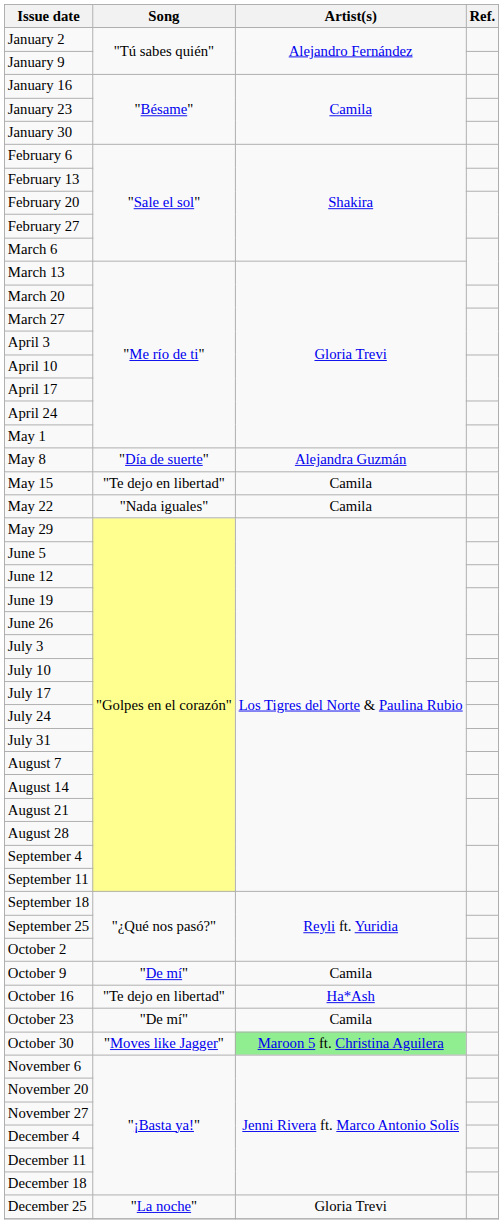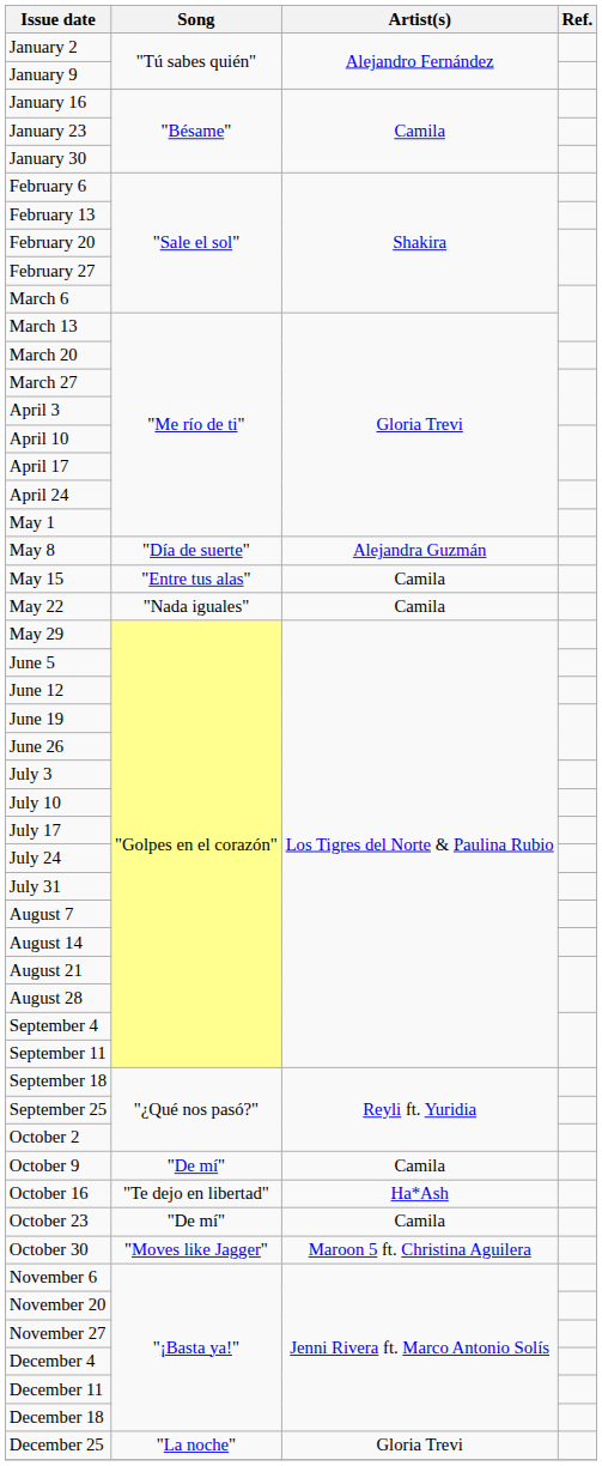 <table class="wikitable">
 <tr>
 <th>Issue date</th>
 <th>Song</th>
 <th>Artist(s)</th>
 <th>Ref.</th>
 </tr>
 <tr>
 <td>January 2</td>
 <td style="text-align: center;" rowspan="2">"Tú sabes quién"</td>
 <td style="text-align: center;" rowspan="2"><a href='#'>Alejandro Fernández</a></td>
 <td style="text-align: center;"></td>
 </tr>
 <tr>
 <td>January 9</td>
 <td style="text-align: center;"></td>
 </tr>
 <tr>
 <td>January 16</td>
 <td style="text-align: center;" rowspan="3">"<a href='#'>Bésame</a>"</td>
 <td style="text-align: center;" rowspan="3"><a href='#'>Camila</a></td>
 <td style="text-align: center;"></td>
 </tr>
 <tr>
 <td>January 23</td>
 <td style="text-align: center;"></td>
 </tr>
 <tr>
 <td>January 30</td>
 <td style="text-align: center;"></td>
 </tr>
 <tr>
 <td>February 6</td>
 <td style="text-align: center;" rowspan="5">"<a href='#'>Sale el sol</a>"</td>
 <td style="text-align: center;" rowspan="5"><a href='#'>Shakira</a></td>
 <td style="text-align: center;"></td>
 </tr>
 <tr>
 <td>February 13</td>
 <td style="text-align: center;"></td>
 </tr>
 <tr>
 <td>February 20</td>
 <td style="text-align: center;" rowspan="2"></td>
 </tr>
 <tr>
 <td>February 27</td>
 </tr>
 <tr>
 <td>March 6</td>
 <td style="text-align: center;" rowspan="2"></td>
 </tr>
 <tr>
 <td>March 13</td>
 <td style="text-align: center;" rowspan="8">"<a href='#'>Me río de ti</a>"</td>
 <td style="text-align: center;" rowspan="8"><a href='#'>Gloria Trevi</a></td>
 </tr>
 <tr>
 <td>March 20</td>
 <td style="text-align: center;"></td>
 </tr>
 <tr>
 <td>March 27</td>
 <td style="text-align: center;" rowspan="2"></td>
 </tr>
 <tr>
 <td>April 3</td>
 </tr>
 <tr>
 <td>April 10</td>
 <td style="text-align: center;" rowspan="2"></td>
 </tr>
 <tr>
 <td>April 17</td>
 </tr>
 <tr>
 <td>April 24</td>
 <td style="text-align: center;"></td>
 </tr>
 <tr>
 <td>May 1</td>
 <td style="text-align: center;"></td>
 </tr>
 <tr>
 <td>May 8</td>
 <td style="text-align: center;">"<a href='#'>Día de suerte</a>"</td>
 <td style="text-align: center;"><a href='#'>Alejandra Guzmán</a></td>
 <td style="text-align: center;"></td>
 </tr>
 <tr>
 <td>May 15</td>
-<td style="text-align: center;">"Te dejo en libertad"</td>
+<td style="text-align: center;">"<a href='#'>Entre tus alas</a>"</td>
 <td style="text-align: center;">Camila</td>
 <td style="text-align: center;"></td>
 </tr>
 <tr>
 <td>May 22</td>
 <td style="text-align: center;">"Nada iguales"</td>
 <td style="text-align: center;">Camila</td>
 <td style="text-align: center;"></td>
 </tr>
 <tr>
 <td>May 29</td>
 <td bgcolor=#FFFF90 style="text-align: center;" rowspan="16">"Golpes en el corazón"</td>
 <td style="text-align: center;" rowspan="16"><a href='#'>Los Tigres del Norte</a> & <a href='#'>Paulina Rubio</a></td>
 <td style="text-align: center;"></td>
 </tr>
 <tr>
 <td>June 5</td>
 <td style="text-align: center;"></td>
 </tr>
 <tr>
 <td>June 12</td>
 <td style="text-align: center;"></td>
 </tr>
 <tr>
 <td>June 19</td>
 <td style="text-align: center;" rowspan="2"></td>
 </tr>
 <tr>
 <td>June 26</td>
 </tr>
 <tr>
 <td>July 3</td>
 <td style="text-align: center;"></td>
 </tr>
 <tr>
 <td>July 10</td>
 <td style="text-align: center;"></td>
 </tr>
 <tr>
 <td>July 17</td>
 <td style="text-align: center;"></td>
 </tr>
 <tr>
 <td>July 24</td>
 <td style="text-align: center;"></td>
 </tr>
 <tr>
 <td>July 31</td>
 <td style="text-align: center;"></td>
 </tr>
 <tr>
 <td>August 7</td>
 <td style="text-align: center;"></td>
 </tr>
 <tr>
 <td>August 14</td>
 <td style="text-align: center;"></td>
 </tr>
 <tr>
 <td>August 21</td>
 <td style="text-align: center;" rowspan="2"></td>
 </tr>
 <tr>
 <td>August 28</td>
 </tr>
 <tr>
 <td>September 4</td>
 <td style="text-align: center;" rowspan="2"></td>
 </tr>
 <tr>
 <td>September 11</td>
 </tr>
 <tr>
 <td>September 18</td>
 <td style="text-align: center;" rowspan="3">"¿Qué nos pasó?"</td>
 <td style="text-align: center;" rowspan="3"><a href='#'>Reyli</a> ft. <a href='#'>Yuridia</a></td>
 <td style="text-align: center;"></td>
 </tr>
 <tr>
 <td>September 25</td>
 <td style="text-align: center;"></td>
 </tr>
 <tr>
 <td>October 2</td>
 <td style="text-align: center;"></td>
 </tr>
 <tr>
 <td>October 9</td>
 <td style="text-align: center;">"<a href='#'>De mí</a>"</td>
 <td style="text-align: center;">Camila</td>
 <td style="text-align: center;"></td>
 </tr>
 <tr>
 <td>October 16</td>
 <td style="text-align: center;">"Te dejo en libertad"</td>
 <td style="text-align: center;"><a href='#'>Ha*Ash</a></td>
 <td style="text-align: center;"></td>
 </tr>
 <tr>
 <td>October 23</td>
 <td style="text-align: center;">"De mí"</td>
 <td style="text-align: center;">Camila</td>
 <td style="text-align: center;"></td>
 </tr>
 <tr>
 <td>October 30</td>
 <td style="text-align: center;">"<a href='#'>Moves like Jagger</a>"</td>
-<td style="background: lightgreen; text-align: center;"><a href='#'>Maroon 5</a> ft. <a href='#'>Christina Aguilera</a></td>
+<td style="text-align: center;"><a href='#'>Maroon 5</a> ft. <a href='#'>Christina Aguilera</a></td>
 <td style="text-align: center;"></td>
 </tr>
 <tr>
 <td>November 6</td>
 <td style="text-align: center;" rowspan="6">"<a href='#'>¡Basta ya!</a>"</td>
 <td style="text-align: center;" rowspan="6"><a href='#'>Jenni Rivera</a> ft. <a href='#'>Marco Antonio Solís</a></td>
 <td style="text-align: center;"></td>
 </tr>
 <tr>
 <td>November 20</td>
 <td style="text-align: center;"></td>
 </tr>
 <tr>
 <td>November 27</td>
 <td style="text-align: center;"></td>
 </tr>
 <tr>
 <td>December 4</td>
 <td style="text-align: center;"></td>
 </tr>
 <tr>
 <td>December 11</td>
 <td style="text-align: center;"></td>
 </tr>
 <tr>
 <td>December 18</td>
 <td style="text-align: center;"></td>
 </tr>
 <tr>
 <td>December 25</td>
 <td style="text-align: center;" rowspan="1">"<a href='#'>La noche</a>"</td>
 <td style="text-align: center;" rowspan="1">Gloria Trevi</td>
 <td style="text-align: center;"></td>
 </tr>
 <tr>
 </tr>
 </table>
